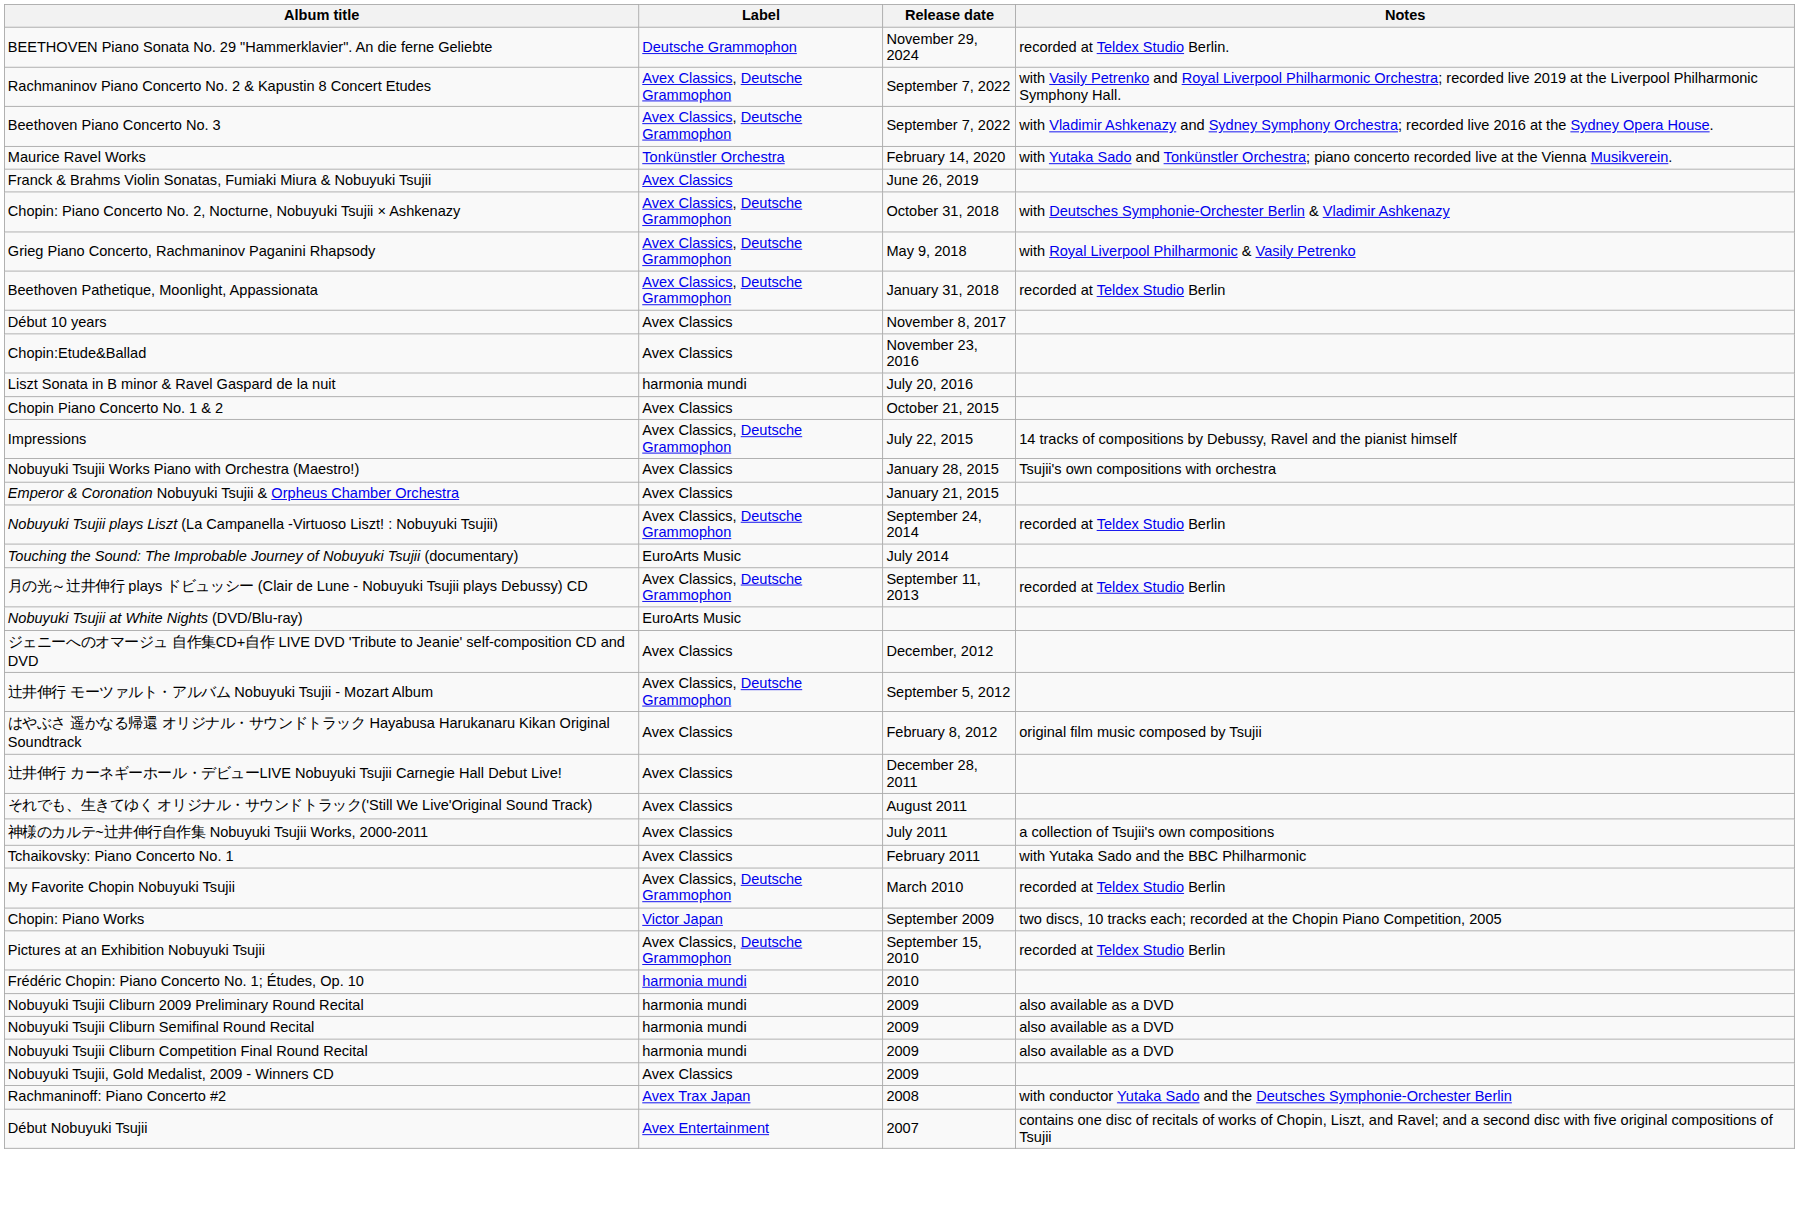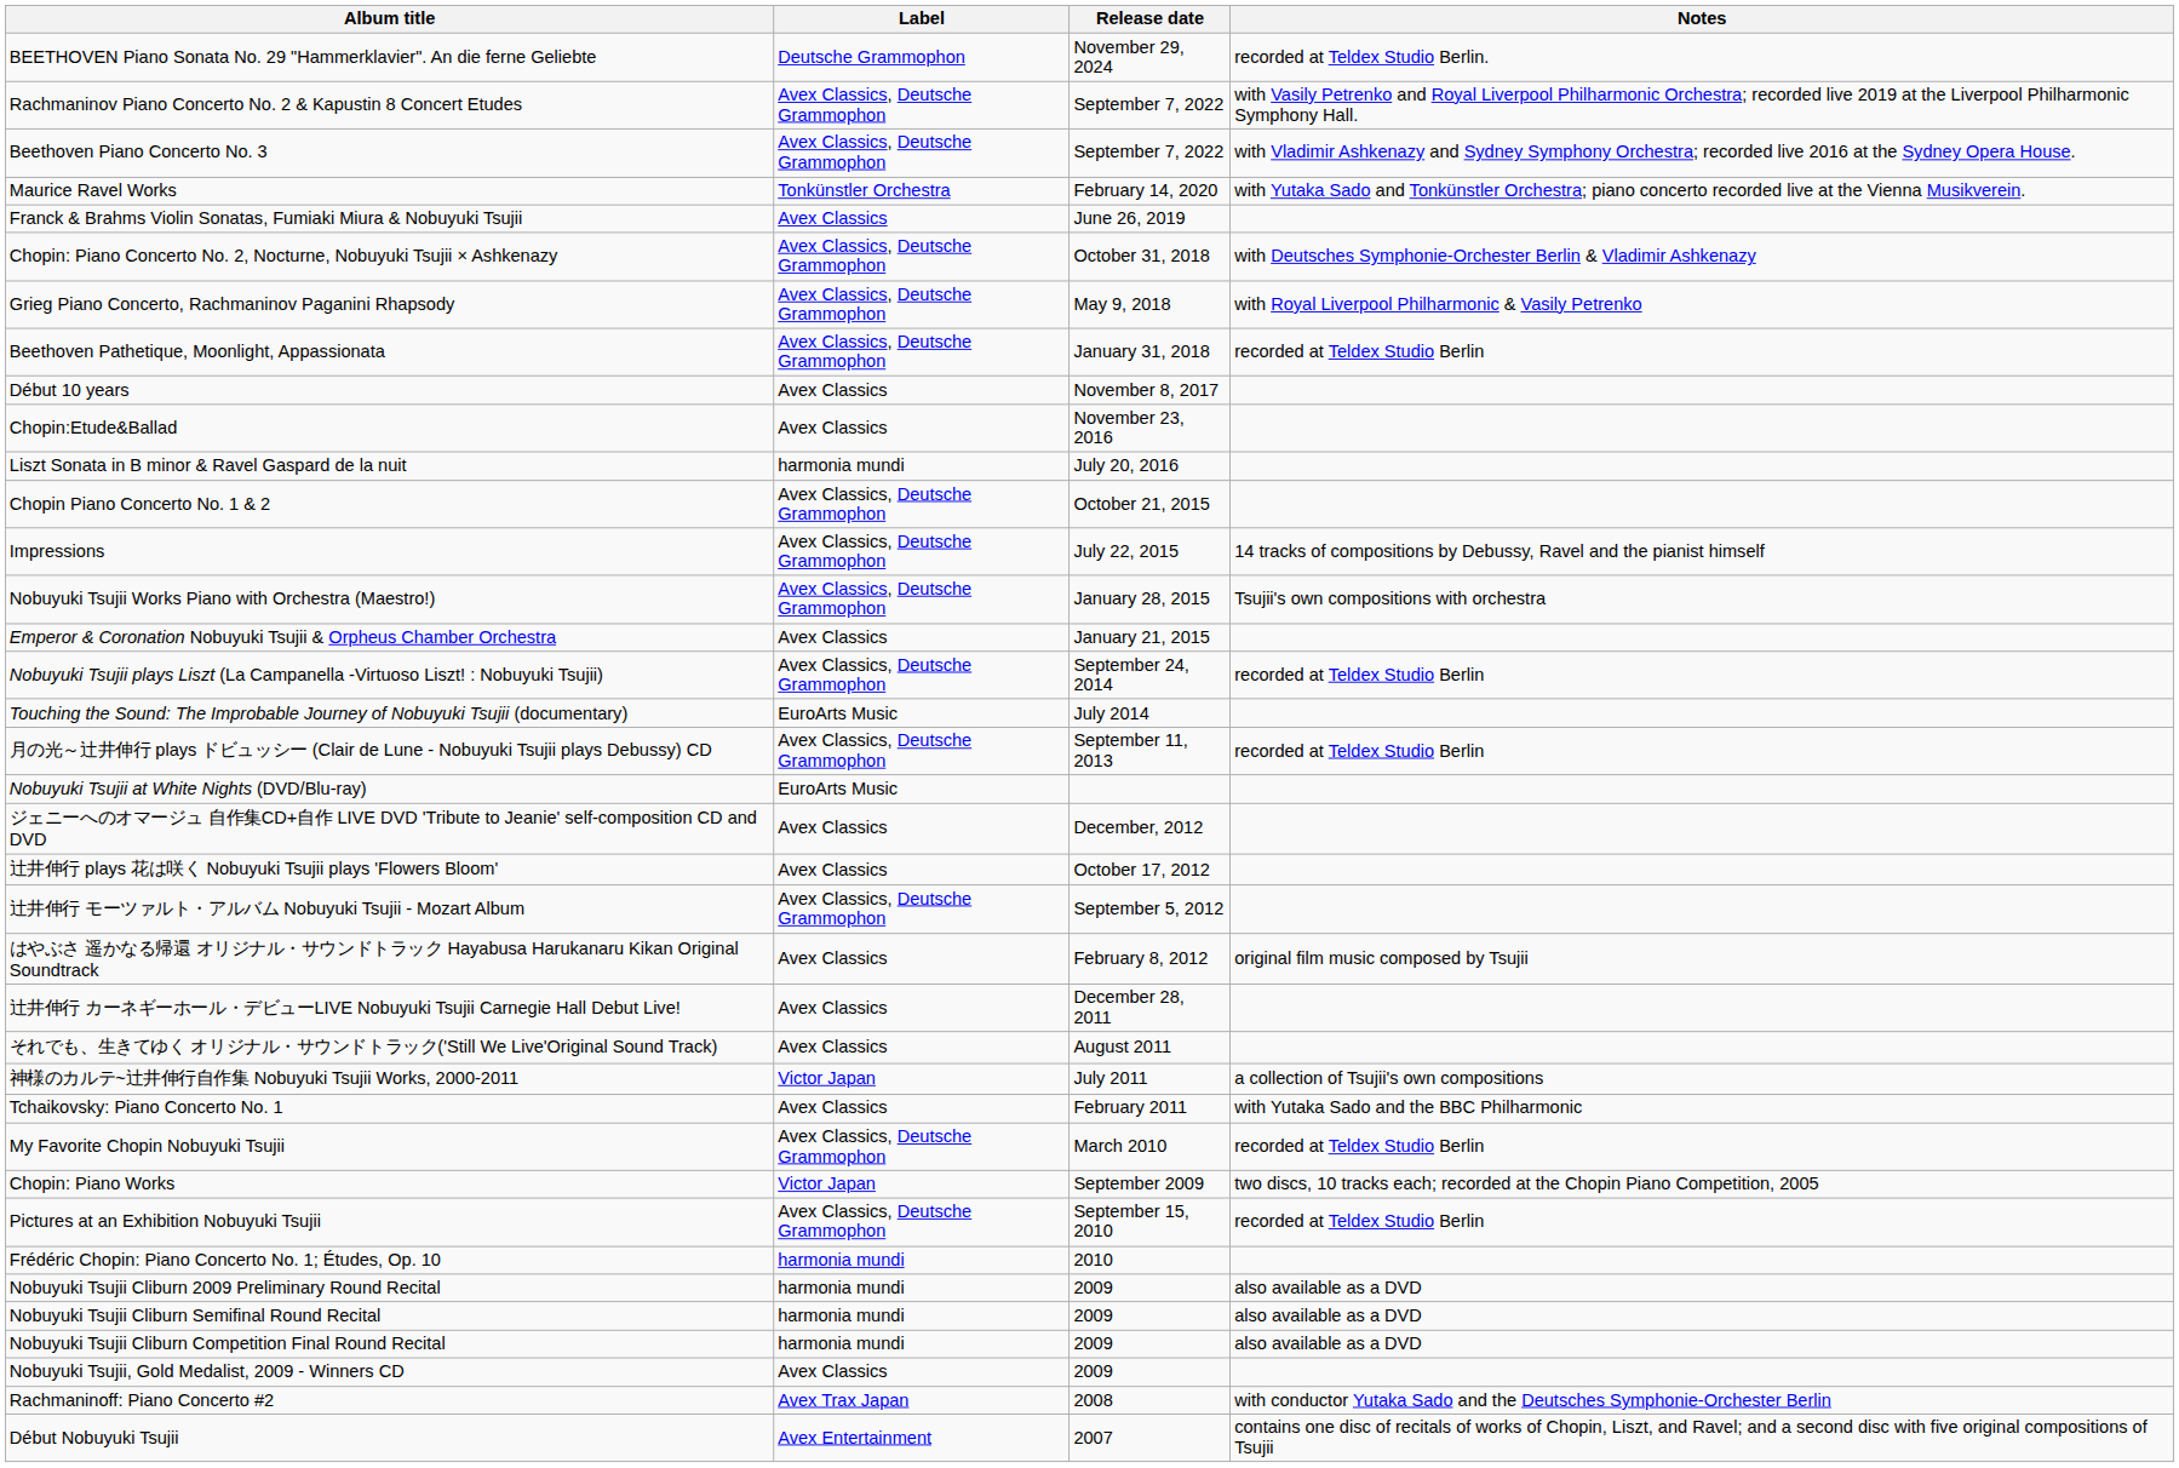 <table class="wikitable" style="clear:both;">
 <tr>
 <th>Album title</th>
 <th>Label</th>
 <th>Release date</th>
 <th>Notes</th>
 </tr>
 <tr>
 <td>BEETHOVEN Piano Sonata No. 29 "Hammerklavier". An die ferne Geliebte</td>
 <td><a href='#'>Deutsche Grammophon</a></td>
 <td>November 29, 2024</td>
 <td>recorded at <a href='#'>Teldex Studio</a> Berlin.</td>
 </tr>
 <tr>
 <td>Rachmaninov Piano Concerto No. 2 & Kapustin 8 Concert Etudes</td>
 <td><a href='#'>Avex Classics</a>, <a href='#'>Deutsche Grammophon</a></td>
 <td>September 7, 2022</td>
 <td>with <a href='#'>Vasily Petrenko</a> and <a href='#'>Royal Liverpool Philharmonic Orchestra</a>; recorded live 2019 at the Liverpool Philharmonic Symphony Hall.</td>
 </tr>
 <tr>
 <td>Beethoven Piano Concerto No. 3</td>
 <td><a href='#'>Avex Classics</a>, <a href='#'>Deutsche Grammophon</a></td>
 <td>September 7, 2022</td>
 <td>with <a href='#'>Vladimir Ashkenazy</a> and <a href='#'>Sydney Symphony Orchestra</a>; recorded live 2016 at the <a href='#'>Sydney Opera House</a>.</td>
 </tr>
 <tr>
 <td>Maurice Ravel Works</td>
 <td><a href='#'>Tonkünstler Orchestra</a></td>
 <td>February 14, 2020</td>
 <td>with <a href='#'>Yutaka Sado</a> and <a href='#'>Tonkünstler Orchestra</a>; piano concerto recorded live at the Vienna <a href='#'>Musikverein</a>.</td>
 </tr>
 <tr>
 <td>Franck & Brahms Violin Sonatas, Fumiaki Miura & Nobuyuki Tsujii</td>
 <td><a href='#'>Avex Classics</a></td>
 <td>June 26, 2019</td>
 <td></td>
 </tr>
 <tr>
 <td>Chopin: Piano Concerto No. 2, Nocturne, Nobuyuki Tsujii × Ashkenazy</td>
 <td><a href='#'>Avex Classics</a>, <a href='#'>Deutsche Grammophon</a></td>
 <td>October 31, 2018</td>
 <td>with <a href='#'>Deutsches Symphonie-Orchester Berlin</a> & <a href='#'>Vladimir Ashkenazy</a></td>
 </tr>
 <tr>
 <td>Grieg Piano Concerto, Rachmaninov Paganini Rhapsody</td>
 <td><a href='#'>Avex Classics</a>, <a href='#'>Deutsche Grammophon</a></td>
 <td>May 9, 2018</td>
 <td>with <a href='#'>Royal Liverpool Philharmonic</a> & <a href='#'>Vasily Petrenko</a></td>
 </tr>
 <tr>
 <td>Beethoven Pathetique, Moonlight, Appassionata</td>
 <td><a href='#'>Avex Classics</a>, <a href='#'>Deutsche Grammophon</a></td>
 <td>January 31, 2018</td>
 <td>recorded at <a href='#'>Teldex Studio</a> Berlin</td>
 </tr>
 <tr>
 <td>Début 10 years</td>
 <td>Avex Classics</td>
 <td>November 8, 2017</td>
 <td></td>
 </tr>
 <tr>
 <td>Chopin:Etude&Ballad</td>
 <td>Avex Classics</td>
 <td>November 23, 2016</td>
 <td></td>
 </tr>
 <tr>
 <td>Liszt Sonata in B minor & Ravel Gaspard de la nuit</td>
 <td>harmonia mundi</td>
 <td>July 20, 2016</td>
 <td></td>
 </tr>
 <tr>
 <td>Chopin Piano Concerto No. 1 & 2</td>
-<td>Avex Classics</td>
+<td>Avex Classics, <a href='#'>Deutsche Grammophon</a></td>
 <td>October 21, 2015</td>
 <td></td>
 </tr>
 <tr>
 <td>Impressions</td>
 <td>Avex Classics, <a href='#'>Deutsche Grammophon</a></td>
 <td>July 22, 2015</td>
 <td>14 tracks of compositions by Debussy, Ravel and the pianist himself</td>
 </tr>
 <tr>
 <td>Nobuyuki Tsujii Works Piano with Orchestra (Maestro!)</td>
-<td>Avex Classics</td>
+<td><a href='#'>Avex Classics</a>, <a href='#'>Deutsche Grammophon</a></td>
 <td>January 28, 2015</td>
 <td>Tsujii's own compositions with orchestra</td>
 </tr>
 <tr>
 <td><em>Emperor & Coronation</em> Nobuyuki Tsujii & <a href='#'>Orpheus Chamber Orchestra</a></td>
 <td>Avex Classics</td>
 <td>January 21, 2015</td>
 <td></td>
 </tr>
 <tr>
 <td><em>Nobuyuki Tsujii plays Liszt</em> (La Campanella -Virtuoso Liszt! : Nobuyuki Tsujii)</td>
 <td>Avex Classics, <a href='#'>Deutsche Grammophon</a></td>
 <td>September 24, 2014</td>
 <td>recorded at <a href='#'>Teldex Studio</a> Berlin</td>
 </tr>
 <tr>
 <td><em>Touching the Sound: The Improbable Journey of Nobuyuki Tsujii</em> (documentary)</td>
 <td>EuroArts Music</td>
 <td>July 2014</td>
 <td></td>
 </tr>
 <tr>
 <td>月の光～辻井伸行 plays ドビュッシー (Clair de Lune - Nobuyuki Tsujii plays Debussy) CD</td>
 <td>Avex Classics, <a href='#'>Deutsche Grammophon</a></td>
 <td>September 11, 2013</td>
 <td>recorded at <a href='#'>Teldex Studio</a> Berlin</td>
 </tr>
 <tr>
 <td><em>Nobuyuki Tsujii at White Nights</em> (DVD/Blu-ray)</td>
 <td>EuroArts Music</td>
 <td></td>
 <td></td>
 </tr>
 <tr>
 <td>ジェニーへのオマージュ 自作集CD+自作 LIVE DVD 'Tribute to Jeanie' self-composition CD and DVD</td>
 <td>Avex Classics</td>
 <td>December, 2012</td>
 <td></td>
 </tr>
 <tr>
+<td>辻井伸行 plays 花は咲く Nobuyuki Tsujii plays 'Flowers Bloom'</td>
+<td>Avex Classics</td>
+<td>October 17, 2012</td>
+<td></td>
+</tr>
+<tr>
 <td>辻井伸行 モーツァルト・アルバム Nobuyuki Tsujii - Mozart Album</td>
 <td>Avex Classics, <a href='#'>Deutsche Grammophon</a></td>
 <td>September 5, 2012</td>
 <td></td>
 </tr>
 <tr>
 <td>はやぶさ 遥かなる帰還 オリジナル・サウンドトラック  Hayabusa Harukanaru Kikan Original Soundtrack</td>
 <td>Avex Classics</td>
 <td>February 8, 2012</td>
 <td>original film music composed by Tsujii</td>
 </tr>
 <tr>
 <td>辻井伸行 カーネギーホール・デビューLIVE Nobuyuki Tsujii Carnegie Hall Debut Live!</td>
 <td>Avex Classics</td>
 <td>December 28, 2011</td>
 <td></td>
 </tr>
 <tr>
 <td>それでも、生きてゆく オリジナル・サウンドトラック('Still We Live'Original Sound Track)</td>
 <td>Avex Classics</td>
 <td>August 2011</td>
 <td></td>
 </tr>
 <tr>
 <td>神様のカルテ~辻井伸行自作集 Nobuyuki Tsujii Works, 2000-2011</td>
-<td>Avex Classics</td>
+<td><a href='#'>Victor Japan</a></td>
 <td>July 2011</td>
 <td>a collection of Tsujii's own compositions</td>
 </tr>
 <tr>
 <td>Tchaikovsky: Piano Concerto No. 1</td>
 <td>Avex Classics</td>
 <td>February 2011</td>
 <td>with Yutaka Sado and the BBC Philharmonic</td>
 </tr>
 <tr>
 <td>My Favorite Chopin Nobuyuki Tsujii</td>
 <td>Avex Classics, <a href='#'>Deutsche Grammophon</a></td>
 <td>March 2010</td>
 <td>recorded at <a href='#'>Teldex Studio</a> Berlin</td>
 </tr>
 <tr>
 <td>Chopin: Piano Works</td>
 <td><a href='#'>Victor Japan</a></td>
 <td>September 2009</td>
 <td>two discs, 10 tracks each; recorded at the Chopin Piano Competition, 2005</td>
 </tr>
 <tr>
 <td>Pictures at an Exhibition Nobuyuki Tsujii</td>
 <td>Avex Classics, <a href='#'>Deutsche Grammophon</a></td>
 <td>September 15, 2010</td>
 <td>recorded at <a href='#'>Teldex Studio</a> Berlin</td>
 </tr>
 <tr>
 <td>Frédéric Chopin: Piano Concerto No. 1; Études, Op. 10</td>
 <td><a href='#'>harmonia mundi</a></td>
 <td>2010</td>
 <td></td>
 </tr>
 <tr>
 <td>Nobuyuki Tsujii Cliburn 2009 Preliminary Round Recital</td>
 <td>harmonia mundi</td>
 <td>2009</td>
 <td>also available as a DVD</td>
 </tr>
 <tr>
 <td>Nobuyuki Tsujii Cliburn Semifinal Round Recital</td>
 <td>harmonia mundi</td>
 <td>2009</td>
 <td>also available as a DVD</td>
 </tr>
 <tr>
 <td>Nobuyuki Tsujii Cliburn Competition Final Round Recital</td>
 <td>harmonia mundi</td>
 <td>2009</td>
 <td>also available as a DVD</td>
 </tr>
 <tr>
 <td>Nobuyuki Tsujii, Gold Medalist, 2009 - Winners CD</td>
 <td>Avex Classics</td>
 <td>2009</td>
 <td></td>
 </tr>
 <tr>
 <td>Rachmaninoff: Piano Concerto #2</td>
 <td><a href='#'>Avex Trax Japan</a></td>
 <td>2008</td>
 <td>with conductor <a href='#'>Yutaka Sado</a> and the <a href='#'>Deutsches Symphonie-Orchester Berlin</a></td>
 </tr>
 <tr>
 <td>Début Nobuyuki Tsujii</td>
 <td><a href='#'>Avex Entertainment</a></td>
 <td>2007</td>
 <td>contains one disc of recitals of works of Chopin, Liszt, and Ravel; and a second disc with five original compositions of Tsujii</td>
 </tr>
 </table>
